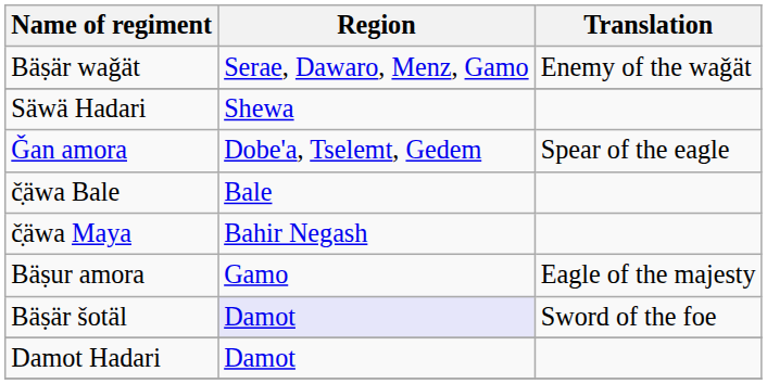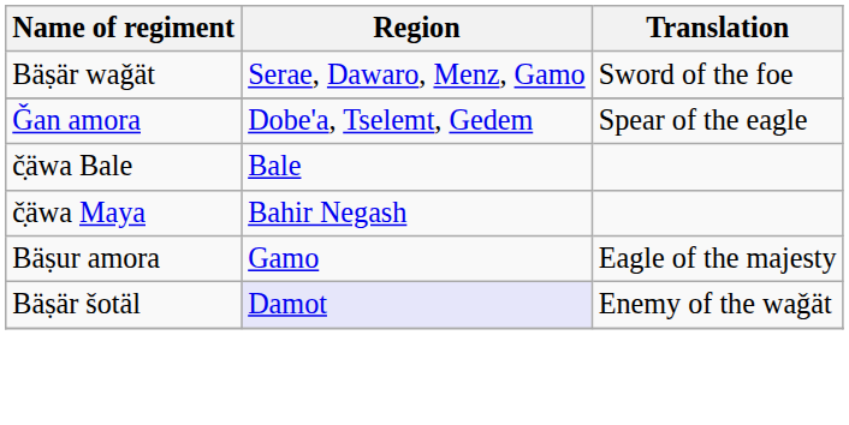 <table class="wikitable">
 <tr>
 <th>Name of regiment</th>
 <th>Region</th>
 <th>Translation</th>
 </tr>
 <tr>
 <td>Bäṣär waǧät</td>
 <td><a href='#'>Serae</a>, <a href='#'>Dawaro</a>, <a href='#'>Menz</a>, <a href='#'>Gamo</a></td>
-<td>Enemy of the waǧät</td>
+<td>Sword of the foe</td>
 </tr>
 <tr>
-</tr>
-<tr>
-<td>Säwä Hadari</td>
-<td><a href='#'>Shewa</a></td>
-<td></td>
 </tr>
 <tr>
 <td><a href='#'>Ǧan amora</a></td>
 <td><a href='#'>Dobe'a</a>, <a href='#'>Tselemt</a>, <a href='#'>Gedem</a></td>
 <td>Spear of the eagle</td>
 </tr>
 <tr>
 <td>č̣äwa Bale</td>
 <td><a href='#'>Bale</a></td>
 <td></td>
 </tr>
 <tr>
 <td>č̣äwa <a href='#'>Maya</a></td>
 <td><a href='#'>Bahir Negash</a></td>
 <td></td>
 </tr>
 <tr>
 <td>Bäṣur amora</td>
 <td><a href='#'>Gamo</a></td>
 <td>Eagle of the majesty</td>
 </tr>
 <tr>
 <td>Bäṣär šotäl</td>
 <td style="background: lavender;"><a href='#'>Damot</a></td>
-<td>Sword of the foe</td>
+<td>Enemy of the waǧät</td>
 </tr>
 <tr>
 </tr>
 <tr>
-<td>Damot Hadari</td>
-<td><a href='#'>Damot</a></td>
-<td></td>
-</tr>
-<tr>
 </tr>
 </table>
